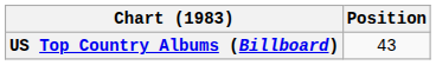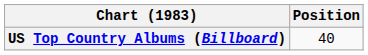 <table class="wikitable plainrowheaders">
 <tr>
 <th scope="col">Chart (1983)</th>
 <th scope="col">Position</th>
 </tr>
 <tr>
 <th scope="row">US <a href='#'>Top Country Albums</a> (<em><a href='#'>Billboard</a></em>)</th>
-<td align="center">43</td>
+<td align="center">40</td>
 </tr>
 </table>
